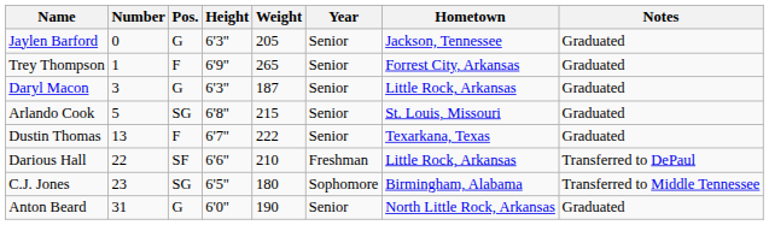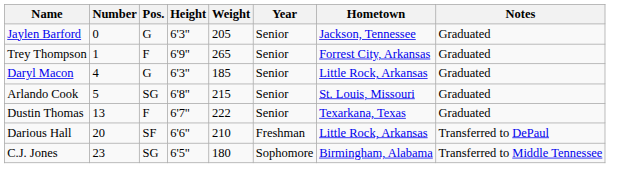 <table class="wikitable sortable" border="1">
 <tr>
 <th>Name</th>
 <th>Number</th>
 <th>Pos.</th>
 <th>Height</th>
 <th>Weight</th>
 <th>Year</th>
 <th>Hometown</th>
 <th class="unsortable">Notes</th>
 </tr>
 <tr>
 <td><a href='#'>Jaylen Barford</a></td>
 <td>0</td>
 <td>G</td>
 <td>6'3"</td>
 <td>205</td>
 <td>Senior</td>
 <td><a href='#'>Jackson, Tennessee</a></td>
 <td>Graduated</td>
 </tr>
 <tr>
 <td>Trey Thompson</td>
 <td>1</td>
 <td>F</td>
 <td>6'9"</td>
 <td>265</td>
 <td>Senior</td>
 <td><a href='#'>Forrest City, Arkansas</a></td>
 <td>Graduated</td>
 </tr>
 <tr>
 <td><a href='#'>Daryl Macon</a></td>
-<td>3</td>
+<td>4</td>
 <td>G</td>
 <td>6'3"</td>
-<td>187</td>
+<td>185</td>
 <td>Senior</td>
 <td><a href='#'>Little Rock, Arkansas</a></td>
 <td>Graduated</td>
 </tr>
 <tr>
 <td>Arlando Cook</td>
 <td>5</td>
 <td>SG</td>
 <td>6'8"</td>
 <td>215</td>
 <td>Senior</td>
 <td><a href='#'>St. Louis, Missouri</a></td>
 <td>Graduated</td>
 </tr>
 <tr>
 <td>Dustin Thomas</td>
 <td>13</td>
 <td>F</td>
 <td>6'7"</td>
 <td>222</td>
 <td>Senior</td>
 <td><a href='#'>Texarkana, Texas</a></td>
 <td>Graduated</td>
 </tr>
 <tr>
 <td>Darious Hall</td>
-<td>22</td>
+<td>20</td>
 <td>SF</td>
 <td>6'6"</td>
 <td>210</td>
 <td>Freshman</td>
 <td><a href='#'>Little Rock, Arkansas</a></td>
 <td>Transferred to <a href='#'>DePaul</a></td>
 </tr>
 <tr>
 <td>C.J. Jones</td>
 <td>23</td>
 <td>SG</td>
 <td>6'5"</td>
 <td>180</td>
 <td>Sophomore</td>
 <td><a href='#'>Birmingham, Alabama</a></td>
 <td>Transferred to <a href='#'>Middle Tennessee</a></td>
 </tr>
-<tr>
-<td>Anton Beard</td>
-<td>31</td>
-<td>G</td>
-<td>6'0"</td>
-<td>190</td>
-<td>Senior</td>
-<td><a href='#'>North Little Rock, Arkansas</a></td>
-<td>Graduated</td>
-</tr>
 </table>
